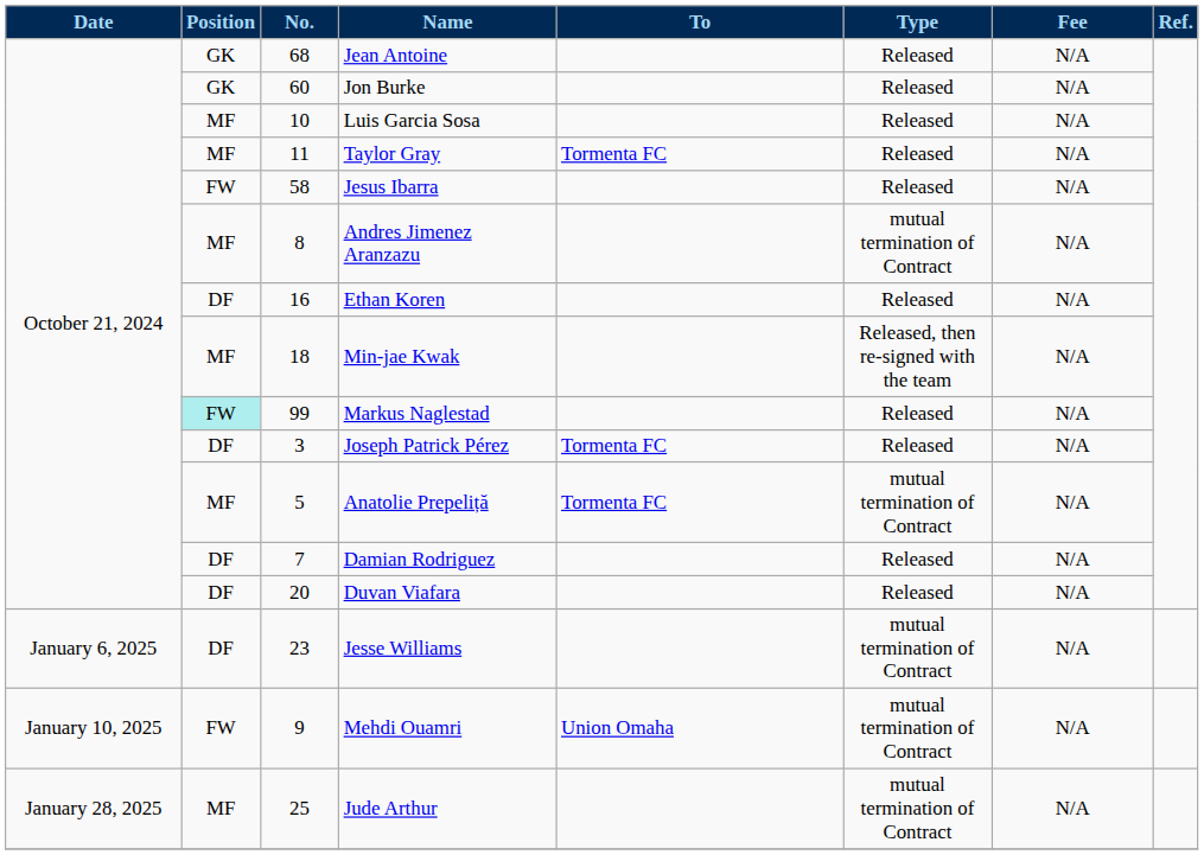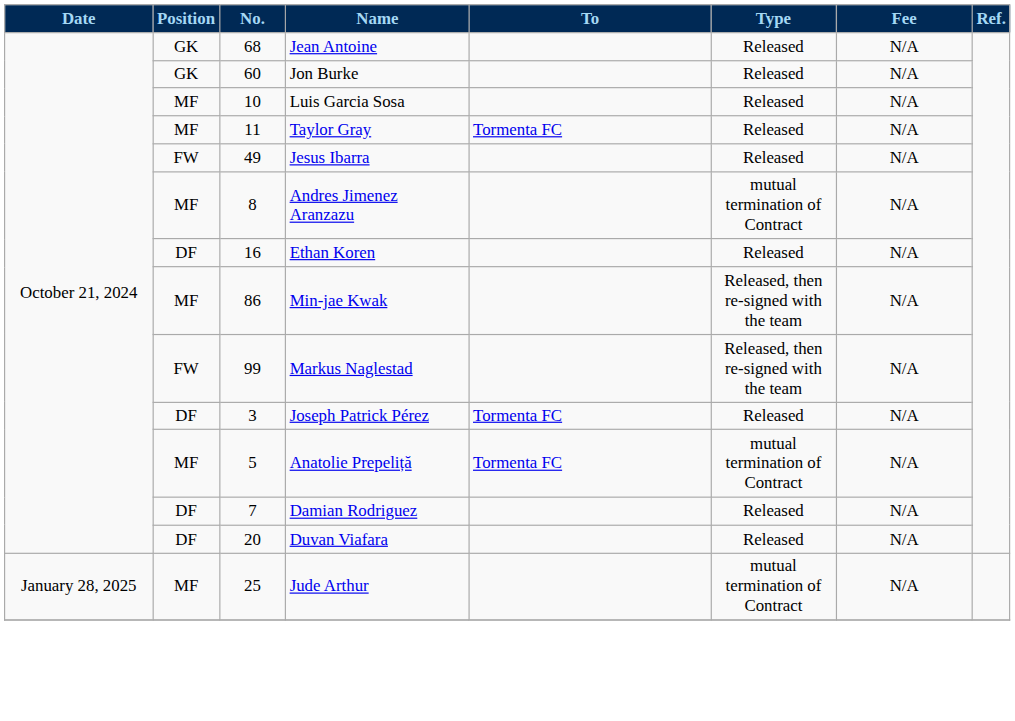 <table class="wikitable" style="text-align:center; font-size:90%; ">
 <tr>
 <th style="background:#002955; color:#A5D8F4; width:120px;">Date</th>
 <th style="background:#002955; color:#A5D8F4; width:50px;">Position</th>
 <th style="background:#002955; color:#A5D8F4; width:50px;">No.</th>
 <th style="background:#002955; color:#A5D8F4; width:150px;">Name</th>
 <th style="background:#002955; color:#A5D8F4; width:200px;">To</th>
 <th style="background:#002955; color:#A5D8F4; Width:100px;">Type</th>
 <th style="background:#002955; color:#A5D8F4; width:110px;">Fee</th>
 <th style="background:#002955; color:#A5D8F4; width:25px;">Ref.</th>
 </tr>
 <tr>
 <td rowspan=13>October 21, 2024</td>
 <td>GK</td>
 <td>68</td>
 <td align="left"> <a href='#'>Jean Antoine</a></td>
 <td align="left"></td>
 <td>Released</td>
 <td>N/A</td>
 <td rowspan=13></td>
 </tr>
 <tr>
 <td>GK</td>
 <td>60</td>
 <td align="left"> Jon Burke</td>
 <td align="left"></td>
 <td>Released</td>
 <td>N/A</td>
 </tr>
 <tr>
 <td>MF</td>
 <td>10</td>
 <td align="left"> Luis Garcia Sosa</td>
 <td align="left"></td>
 <td>Released</td>
 <td>N/A</td>
 </tr>
 <tr>
 <td>MF</td>
 <td>11</td>
 <td align="left"> <a href='#'>Taylor Gray</a></td>
 <td align="left"> <a href='#'>Tormenta FC</a></td>
 <td>Released</td>
 <td>N/A</td>
 </tr>
 <tr>
 <td>FW</td>
-<td>58</td>
+<td>49</td>
 <td align="left"> <a href='#'>Jesus Ibarra</a></td>
 <td align="left"></td>
 <td>Released</td>
 <td>N/A</td>
 </tr>
 <tr>
 <td>MF</td>
 <td>8</td>
 <td align="left"> <a href='#'> Andres Jimenez Aranzazu</a></td>
 <td align="left"></td>
 <td>mutual termination of Contract</td>
 <td>N/A</td>
 </tr>
 <tr>
 <td>DF</td>
 <td>16</td>
 <td align="left"> <a href='#'>Ethan Koren</a></td>
 <td align="left"></td>
 <td>Released</td>
 <td>N/A</td>
 </tr>
 <tr>
 <td>MF</td>
-<td>18</td>
+<td>86</td>
 <td align="left"> <a href='#'>Min-jae Kwak</a></td>
 <td align="left"></td>
 <td>Released, then re-signed with the team</td>
 <td>N/A</td>
 </tr>
 <tr>
-<td style="background: paleturquoise;">FW</td>
+<td>FW</td>
 <td>99</td>
 <td align="left"> <a href='#'>Markus Naglestad</a></td>
 <td align="left"></td>
-<td>Released</td>
+<td>Released, then re-signed with the team</td>
 <td>N/A</td>
 </tr>
 <tr>
 <td>DF</td>
 <td>3</td>
 <td align="left"> <a href='#'>Joseph Patrick Pérez</a></td>
 <td align="left"> <a href='#'>Tormenta FC</a></td>
 <td>Released</td>
 <td>N/A</td>
 </tr>
 <tr>
 <td>MF</td>
 <td>5</td>
 <td align="left"> <a href='#'>Anatolie Prepeliță</a></td>
 <td align="left"> <a href='#'>Tormenta FC</a></td>
 <td>mutual termination of Contract</td>
 <td>N/A</td>
 </tr>
 <tr>
 <td>DF</td>
 <td>7</td>
 <td align="left"> <a href='#'>Damian Rodriguez</a></td>
 <td align="left"></td>
 <td>Released</td>
 <td>N/A</td>
 </tr>
 <tr>
 <td>DF</td>
 <td>20</td>
 <td align="left"> <a href='#'>Duvan Viafara</a></td>
 <td align="left"></td>
 <td>Released</td>
 <td>N/A</td>
 </tr>
 <tr>
-<td>January 6, 2025</td>
-<td>DF</td>
-<td>23</td>
-<td align="left"> <a href='#'>Jesse Williams</a></td>
-<td align="left"></td>
-<td>mutual termination of Contract</td>
-<td>N/A</td>
-<td></td>
-</tr>
-<tr>
-<td>January 10, 2025</td>
-<td>FW</td>
-<td>9</td>
-<td align="left"> <a href='#'>Mehdi Ouamri</a></td>
-<td align="left"> <a href='#'>Union Omaha</a></td>
-<td>mutual termination of Contract</td>
-<td>N/A</td>
-<td></td>
-</tr>
-<tr>
 <td>January 28, 2025</td>
 <td>MF</td>
 <td>25</td>
 <td align="left"> <a href='#'>Jude Arthur</a></td>
 <td align="left"></td>
 <td>mutual termination of Contract</td>
 <td>N/A</td>
 <td></td>
 </tr>
 <tr>
 </tr>
 </table>
